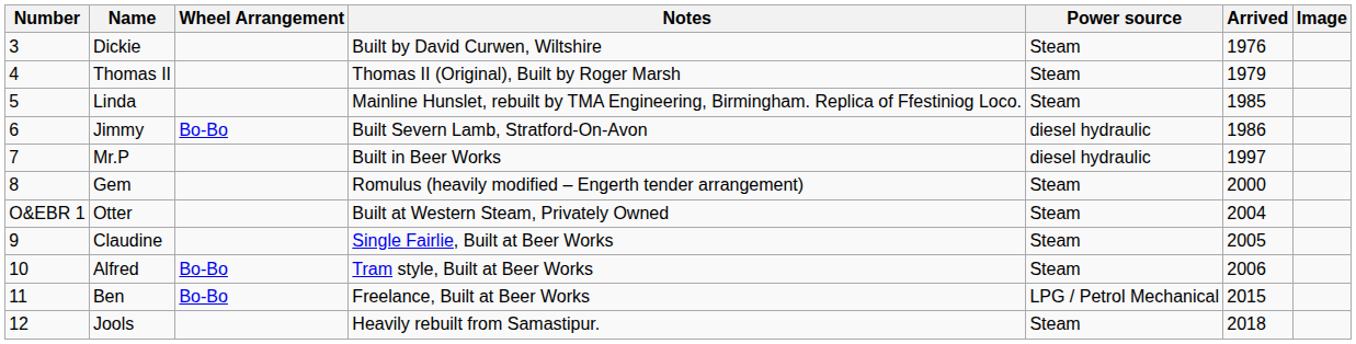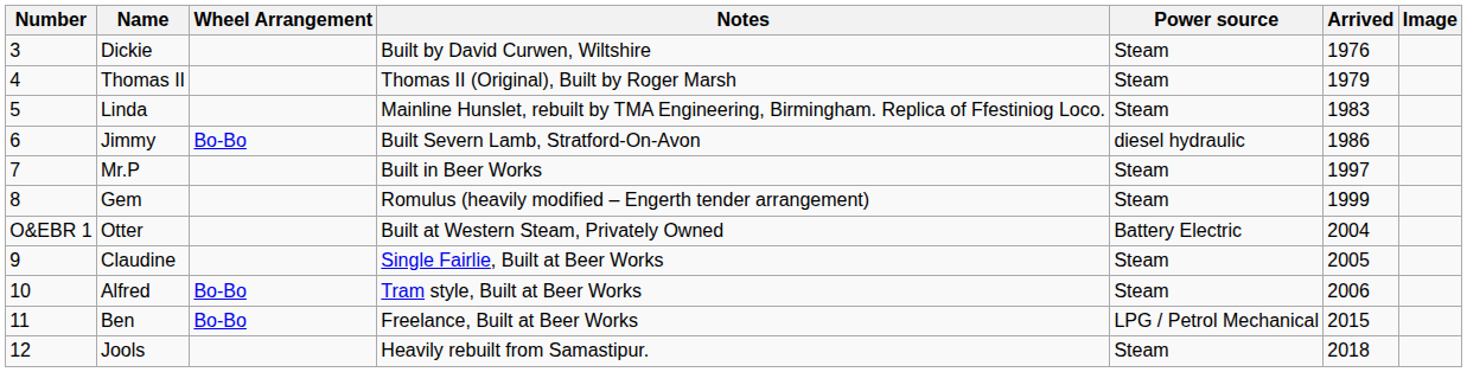 <table class="wikitable">
 <tr>
 <th>Number</th>
 <th>Name</th>
 <th>Wheel Arrangement</th>
 <th>Notes</th>
 <th>Power source</th>
 <th>Arrived</th>
 <th>Image</th>
 </tr>
 <tr>
 <td>3</td>
 <td>Dickie</td>
 <td></td>
 <td>Built by David Curwen, Wiltshire</td>
 <td>Steam</td>
 <td>1976</td>
 <td></td>
 </tr>
 <tr>
 <td>4</td>
 <td>Thomas II</td>
 <td></td>
 <td>Thomas II (Original), Built by Roger Marsh</td>
 <td>Steam</td>
 <td>1979</td>
 <td></td>
 </tr>
 <tr>
 <td>5</td>
 <td>Linda</td>
 <td></td>
 <td>Mainline Hunslet, rebuilt by TMA Engineering, Birmingham. Replica of Ffestiniog Loco.</td>
 <td>Steam</td>
-<td>1985</td>
+<td>1983</td>
 <td></td>
 </tr>
 <tr>
 <td>6</td>
 <td>Jimmy</td>
 <td><a href='#'>Bo-Bo</a></td>
 <td>Built Severn Lamb, Stratford-On-Avon</td>
 <td>diesel hydraulic</td>
 <td>1986</td>
 <td></td>
 </tr>
 <tr>
 <td>7</td>
 <td>Mr.P</td>
 <td></td>
 <td>Built in Beer Works</td>
-<td>diesel hydraulic</td>
+<td>Steam</td>
 <td>1997</td>
 <td></td>
 </tr>
 <tr>
 <td>8</td>
 <td>Gem</td>
 <td></td>
 <td>Romulus (heavily modified – Engerth tender arrangement)</td>
 <td>Steam</td>
-<td>2000</td>
+<td>1999</td>
 <td></td>
 </tr>
 <tr>
 <td>O&EBR 1</td>
 <td>Otter</td>
 <td></td>
 <td>Built at Western Steam, Privately Owned</td>
-<td>Steam</td>
+<td>Battery Electric</td>
 <td>2004</td>
 <td></td>
 </tr>
 <tr>
 <td>9</td>
 <td>Claudine</td>
 <td></td>
 <td><a href='#'>Single Fairlie</a>, Built at Beer Works</td>
 <td>Steam</td>
 <td>2005</td>
 <td></td>
 </tr>
 <tr>
 <td>10</td>
 <td>Alfred</td>
 <td><a href='#'>Bo-Bo</a></td>
 <td><a href='#'>Tram</a> style, Built at Beer Works</td>
 <td>Steam</td>
 <td>2006</td>
 <td></td>
 </tr>
 <tr>
 <td>11</td>
 <td>Ben</td>
 <td><a href='#'>Bo-Bo</a></td>
 <td>Freelance, Built at Beer Works</td>
 <td>LPG / Petrol Mechanical</td>
 <td>2015</td>
 <td></td>
 </tr>
 <tr>
 <td>12</td>
 <td>Jools</td>
 <td></td>
 <td>Heavily rebuilt from Samastipur.</td>
 <td>Steam</td>
 <td Arrived 1999, rebuild completed>2018</td>
 <td></td>
 </tr>
 </table>
